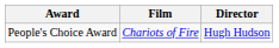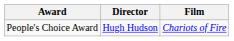 <table class="wikitable">
 <tr>
 <th>Award</th>
+<th>Director</th>
 <th>Film</th>
-<th>Director</th>
 </tr>
 <tr>
 <td>People's Choice Award</td>
+<td><a href='#'>Hugh Hudson</a></td>
 <td><em><a href='#'>Chariots of Fire</a></em></td>
-<td><a href='#'>Hugh Hudson</a></td>
 </tr>
 </table>
